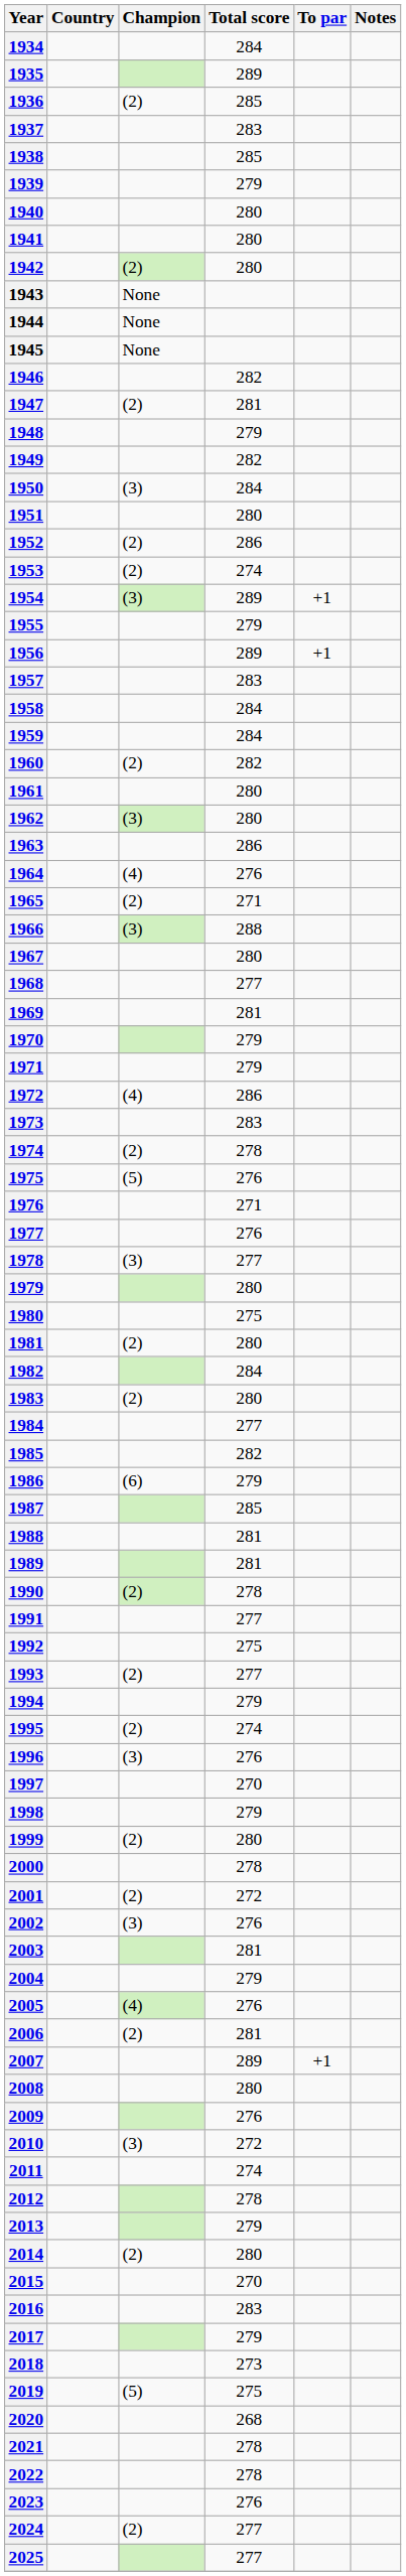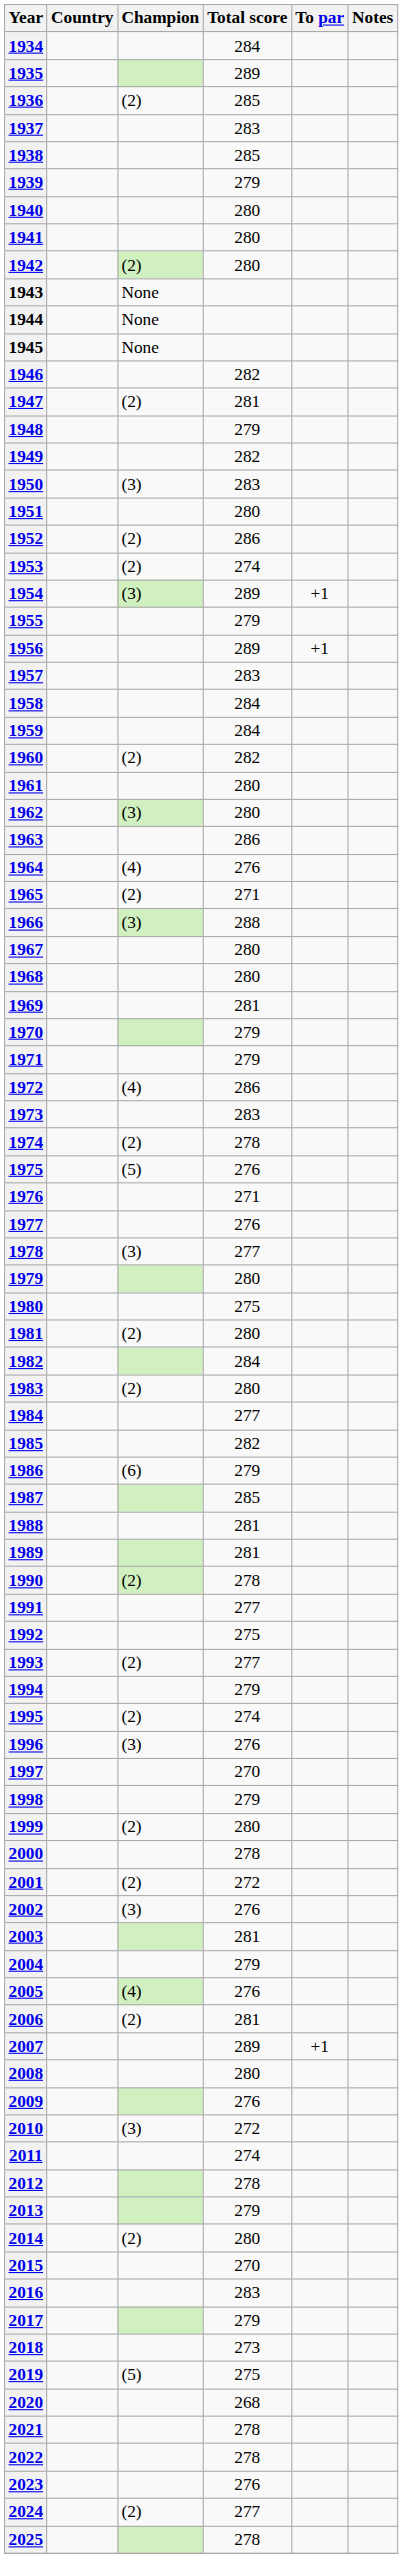 <table class="sortable plainrowheaders wikitable" style="text-align:left;">
 <tr>
 <th scope="col">Year</th>
 <th scope="col">Country</th>
 <th scope="col">Champion</th>
 <th scope="col">Total score</th>
 <th scope="col">To <a href='#'>par</a></th>
 <th scope="col">Notes</th>
 </tr>
 <tr>
 <th scope="row" style="text-align:center"><a href='#'>1934</a></th>
 <td></td>
 <td></td>
 <td align=center>284</td>
 <td align=center></td>
 <td align=center></td>
 </tr>
 <tr>
 <th scope="row" style="text-align:center"><a href='#'>1935</a></th>
 <td></td>
 <td style="background:#D0F0C0;"></td>
 <td align=center>289</td>
 <td align=center></td>
 <td align=center></td>
 </tr>
 <tr>
 <th scope="row" style="text-align:center"><a href='#'>1936</a></th>
 <td></td>
 <td> (2)</td>
 <td align=center>285</td>
 <td align=center></td>
 <td align=center></td>
 </tr>
 <tr>
 <th scope="row" style="text-align:center"><a href='#'>1937</a></th>
 <td></td>
 <td></td>
 <td align=center>283</td>
 <td align=center></td>
 <td align=center></td>
 </tr>
 <tr>
 <th scope="row" style="text-align:center"><a href='#'>1938</a></th>
 <td></td>
 <td></td>
 <td align=center>285</td>
 <td align=center></td>
 <td align=center></td>
 </tr>
 <tr>
 <th scope="row" style="text-align:center"><a href='#'>1939</a></th>
 <td></td>
 <td></td>
 <td align=center>279</td>
 <td align=center></td>
 <td align=center></td>
 </tr>
 <tr>
 <th scope="row" style="text-align:center"><a href='#'>1940</a></th>
 <td></td>
 <td></td>
 <td align=center>280</td>
 <td align=center></td>
 <td align=center></td>
 </tr>
 <tr>
 <th scope="row" style="text-align:center"><a href='#'>1941</a></th>
 <td></td>
 <td></td>
 <td align=center>280</td>
 <td align=center></td>
 <td align=center></td>
 </tr>
 <tr>
 <th scope="row" style="text-align:center"><a href='#'>1942</a></th>
 <td></td>
 <td style="background:#D0F0C0;"> (2) </td>
 <td align=center>280</td>
 <td align=center></td>
 <td align=center></td>
 </tr>
 <tr>
 <th scope="row" style="text-align:center">1943</th>
 <td align=center></td>
 <td>None</td>
 <td align=center></td>
 <td align=center></td>
 <td align=center></td>
 </tr>
 <tr>
 <th scope="row" style="text-align:center">1944</th>
 <td align=center></td>
 <td>None</td>
 <td align=center></td>
 <td align=center></td>
 <td align=center></td>
 </tr>
 <tr>
 <th scope="row" style="text-align:center">1945</th>
 <td align=center></td>
 <td>None</td>
 <td align=center></td>
 <td align=center></td>
 <td align=center></td>
 </tr>
 <tr>
 <th scope="row" style="text-align:center"><a href='#'>1946</a></th>
 <td></td>
 <td></td>
 <td align=center>282</td>
 <td align=center></td>
 <td align=center></td>
 </tr>
 <tr>
 <th scope="row" style="text-align:center"><a href='#'>1947</a></th>
 <td></td>
 <td> (2)</td>
 <td align=center>281</td>
 <td align=center></td>
 <td align=center></td>
 </tr>
 <tr>
 <th scope="row" style="text-align:center"><a href='#'>1948</a></th>
 <td></td>
 <td></td>
 <td align=center>279</td>
 <td align=center></td>
 <td align=center></td>
 </tr>
 <tr>
 <th scope="row" style="text-align:center"><a href='#'>1949</a></th>
 <td></td>
 <td></td>
 <td align=center>282</td>
 <td align=center></td>
 <td align=center></td>
 </tr>
 <tr>
 <th scope="row" style="text-align:center"><a href='#'>1950</a></th>
 <td></td>
 <td> (3)</td>
-<td align=center>284</td>
+<td align=center>283</td>
 <td align=center></td>
 <td align=center></td>
 </tr>
 <tr>
 <th scope="row" style="text-align:center"><a href='#'>1951</a></th>
 <td></td>
 <td></td>
 <td align=center>280</td>
 <td align=center></td>
 <td align=center></td>
 </tr>
 <tr>
 <th scope="row" style="text-align:center"><a href='#'>1952</a></th>
 <td></td>
 <td> (2)</td>
 <td align=center>286</td>
 <td align=center></td>
 <td align=center></td>
 </tr>
 <tr>
 <th scope="row" style="text-align:center"><a href='#'>1953</a></th>
 <td></td>
 <td> (2)</td>
 <td align=center>274</td>
 <td align=center></td>
 <td align=center></td>
 </tr>
 <tr>
 <th scope="row" style="text-align:center"><a href='#'>1954</a></th>
 <td></td>
 <td style="background:#D0F0C0;"> (3) </td>
 <td align=center>289</td>
 <td align=center>+1</td>
 <td align=center></td>
 </tr>
 <tr>
 <th scope="row" style="text-align:center"><a href='#'>1955</a></th>
 <td></td>
 <td></td>
 <td align=center>279</td>
 <td align=center></td>
 <td align=center></td>
 </tr>
 <tr>
 <th scope="row" style="text-align:center"><a href='#'>1956</a></th>
 <td></td>
 <td></td>
 <td align=center>289</td>
 <td align=center>+1</td>
 <td align=center></td>
 </tr>
 <tr>
 <th scope="row" style="text-align:center"><a href='#'>1957</a></th>
 <td></td>
 <td></td>
 <td align=center>283</td>
 <td align=center></td>
 <td align=center></td>
 </tr>
 <tr>
 <th scope="row" style="text-align:center"><a href='#'>1958</a></th>
 <td></td>
 <td></td>
 <td align=center>284</td>
 <td align=center></td>
 <td align=center></td>
 </tr>
 <tr>
 <th scope="row" style="text-align:center"><a href='#'>1959</a></th>
 <td></td>
 <td></td>
 <td align=center>284</td>
 <td align=center></td>
 <td align=center></td>
 </tr>
 <tr>
 <th scope="row" style="text-align:center"><a href='#'>1960</a></th>
 <td></td>
 <td> (2)</td>
 <td align=center>282</td>
 <td align=center></td>
 <td align=center></td>
 </tr>
 <tr>
 <th scope="row" style="text-align:center"><a href='#'>1961</a></th>
 <td></td>
 <td></td>
 <td align=center>280</td>
 <td align=center></td>
 <td align=center></td>
 </tr>
 <tr>
 <th scope="row" style="text-align:center"><a href='#'>1962</a></th>
 <td></td>
 <td style="background:#D0F0C0;"> (3) </td>
 <td align=center>280</td>
 <td align=center></td>
 <td align=center></td>
 </tr>
 <tr>
 <th scope="row" style="text-align:center"><a href='#'>1963</a></th>
 <td></td>
 <td></td>
 <td align=center>286</td>
 <td align=center></td>
 <td align=center></td>
 </tr>
 <tr>
 <th scope="row" style="text-align:center"><a href='#'>1964</a></th>
 <td></td>
 <td> (4)</td>
 <td align=center>276</td>
 <td align=center></td>
 <td align=center></td>
 </tr>
 <tr>
 <th scope="row" style="text-align:center"><a href='#'>1965</a></th>
 <td></td>
 <td> (2)</td>
 <td align=center>271</td>
 <td align=center></td>
 <td align=center></td>
 </tr>
 <tr>
 <th scope="row" style="text-align:center"><a href='#'>1966</a></th>
 <td></td>
 <td style="background:#D0F0C0;"> (3) </td>
 <td align=center>288</td>
 <td align=center></td>
 <td align=center></td>
 </tr>
 <tr>
 <th scope="row" style="text-align:center"><a href='#'>1967</a></th>
 <td></td>
 <td></td>
 <td align=center>280</td>
 <td align=center></td>
 <td align=center></td>
 </tr>
 <tr>
 <th scope="row" style="text-align:center"><a href='#'>1968</a></th>
 <td></td>
 <td></td>
-<td align=center>277</td>
+<td align=center>280</td>
 <td align=center></td>
 <td align=center></td>
 </tr>
 <tr>
 <th scope="row" style="text-align:center"><a href='#'>1969</a></th>
 <td></td>
 <td></td>
 <td align=center>281</td>
 <td align=center></td>
 <td align=center></td>
 </tr>
 <tr>
 <th scope="row" style="text-align:center"><a href='#'>1970</a></th>
 <td></td>
 <td style="background:#D0F0C0;"></td>
 <td align=center>279</td>
 <td align=center></td>
 <td align=center></td>
 </tr>
 <tr>
 <th scope="row" style="text-align:center"><a href='#'>1971</a></th>
 <td></td>
 <td></td>
 <td align=center>279</td>
 <td align=center></td>
 <td align=center></td>
 </tr>
 <tr>
 <th scope="row" style="text-align:center"><a href='#'>1972</a></th>
 <td></td>
 <td> (4)</td>
 <td align=center>286</td>
 <td align=center></td>
 <td align=center></td>
 </tr>
 <tr>
 <th scope="row" style="text-align:center"><a href='#'>1973</a></th>
 <td></td>
 <td></td>
 <td align=center>283</td>
 <td align=center></td>
 <td align=center></td>
 </tr>
 <tr>
 <th scope="row" style="text-align:center"><a href='#'>1974</a></th>
 <td></td>
 <td> (2)</td>
 <td align=center>278</td>
 <td align=center></td>
 <td align=center></td>
 </tr>
 <tr>
 <th scope="row" style="text-align:center"><a href='#'>1975</a></th>
 <td></td>
 <td> (5)</td>
 <td align=center>276</td>
 <td align=center></td>
 <td align=center></td>
 </tr>
 <tr>
 <th scope="row" style="text-align:center"><a href='#'>1976</a></th>
 <td></td>
 <td></td>
 <td align=center>271</td>
 <td align=center></td>
 <td align=center></td>
 </tr>
 <tr>
 <th scope="row" style="text-align:center"><a href='#'>1977</a></th>
 <td></td>
 <td></td>
 <td align=center>276</td>
 <td align=center></td>
 <td align=center></td>
 </tr>
 <tr>
 <th scope="row" style="text-align:center"><a href='#'>1978</a></th>
 <td></td>
 <td> (3)</td>
 <td align=center>277</td>
 <td align=center></td>
 <td align=center></td>
 </tr>
 <tr>
 <th scope="row" style="text-align:center"><a href='#'>1979</a></th>
 <td></td>
 <td style="background:#D0F0C0;"></td>
 <td align=center>280</td>
 <td align=center></td>
 <td align=center></td>
 </tr>
 <tr>
 <th scope="row" style="text-align:center"><a href='#'>1980</a></th>
 <td></td>
 <td></td>
 <td align=center>275</td>
 <td align=center></td>
 <td align=center></td>
 </tr>
 <tr>
 <th scope="row" style="text-align:center"><a href='#'>1981</a></th>
 <td></td>
 <td> (2)</td>
 <td align=center>280</td>
 <td align=center></td>
 <td align=center></td>
 </tr>
 <tr>
 <th scope="row" style="text-align:center"><a href='#'>1982</a></th>
 <td></td>
 <td style="background:#D0F0C0;"></td>
 <td align=center>284</td>
 <td align=center></td>
 <td align=center></td>
 </tr>
 <tr>
 <th scope="row" style="text-align:center"><a href='#'>1983</a></th>
 <td></td>
 <td> (2)</td>
 <td align=center>280</td>
 <td align=center></td>
 <td align=center></td>
 </tr>
 <tr>
 <th scope="row" style="text-align:center"><a href='#'>1984</a></th>
 <td></td>
 <td></td>
 <td align=center>277</td>
 <td align=center></td>
 <td align=center></td>
 </tr>
 <tr>
 <th scope="row" style="text-align:center"><a href='#'>1985</a></th>
 <td></td>
 <td></td>
 <td align=center>282</td>
 <td align=center></td>
 <td align=center></td>
 </tr>
 <tr>
 <th scope="row" style="text-align:center"><a href='#'>1986</a></th>
 <td></td>
 <td> (6)</td>
 <td align=center>279</td>
 <td align=center></td>
 <td align=center></td>
 </tr>
 <tr>
 <th scope="row" style="text-align:center"><a href='#'>1987</a></th>
 <td></td>
 <td style="background:#D0F0C0;"></td>
 <td align=center>285</td>
 <td align=center></td>
 <td align=center></td>
 </tr>
 <tr>
 <th scope="row" style="text-align:center"><a href='#'>1988</a></th>
 <td></td>
 <td></td>
 <td align=center>281</td>
 <td align=center></td>
 <td align=center></td>
 </tr>
 <tr>
 <th scope="row" style="text-align:center"><a href='#'>1989</a></th>
 <td></td>
 <td style="background:#D0F0C0;"></td>
 <td align=center>281</td>
 <td align=center></td>
 <td align=center></td>
 </tr>
 <tr>
 <th scope="row" style="text-align:center"><a href='#'>1990</a></th>
 <td></td>
 <td style="background:#D0F0C0;"> (2) </td>
 <td align=center>278</td>
 <td align=center></td>
 <td align=center></td>
 </tr>
 <tr>
 <th scope="row" style="text-align:center"><a href='#'>1991</a></th>
 <td></td>
 <td></td>
 <td align=center>277</td>
 <td align=center></td>
 <td align=center></td>
 </tr>
 <tr>
 <th scope="row" style="text-align:center"><a href='#'>1992</a></th>
 <td></td>
 <td></td>
 <td align=center>275</td>
 <td align=center></td>
 <td align=center></td>
 </tr>
 <tr>
 <th scope="row" style="text-align:center"><a href='#'>1993</a></th>
 <td></td>
 <td> (2)</td>
 <td align=center>277</td>
 <td align=center></td>
 <td align=center></td>
 </tr>
 <tr>
 <th scope="row" style="text-align:center"><a href='#'>1994</a></th>
 <td></td>
 <td></td>
 <td align=center>279</td>
 <td align=center></td>
 <td align=center></td>
 </tr>
 <tr>
 <th scope="row" style="text-align:center"><a href='#'>1995</a></th>
 <td></td>
 <td> (2)</td>
 <td align=center>274</td>
 <td align=center></td>
 <td align=center></td>
 </tr>
 <tr>
 <th scope="row" style="text-align:center"><a href='#'>1996</a></th>
 <td></td>
 <td> (3)</td>
 <td align=center>276</td>
 <td align=center></td>
 <td align=center></td>
 </tr>
 <tr>
 <th scope="row" style="text-align:center"><a href='#'>1997</a></th>
 <td></td>
 <td></td>
 <td align=center>270</td>
 <td align=center></td>
 <td align=center></td>
 </tr>
 <tr>
 <th scope="row" style="text-align:center"><a href='#'>1998</a></th>
 <td></td>
 <td></td>
 <td align=center>279</td>
 <td align=center></td>
 <td align=center></td>
 </tr>
 <tr>
 <th scope="row" style="text-align:center"><a href='#'>1999</a></th>
 <td></td>
 <td> (2)</td>
 <td align=center>280</td>
 <td align=center></td>
 <td align=center></td>
 </tr>
 <tr>
 <th scope="row" style="text-align:center"><a href='#'>2000</a></th>
 <td></td>
 <td></td>
 <td align=center>278</td>
 <td align=center></td>
 <td align=center></td>
 </tr>
 <tr>
 <th scope="row" style="text-align:center"><a href='#'>2001</a></th>
 <td></td>
 <td> (2)</td>
 <td align=center>272</td>
 <td align=center></td>
 <td align=center></td>
 </tr>
 <tr>
 <th scope="row" style="text-align:center"><a href='#'>2002</a></th>
 <td></td>
 <td> (3)</td>
 <td align=center>276</td>
 <td align=center></td>
 <td align=center></td>
 </tr>
 <tr>
 <th scope="row" style="text-align:center"><a href='#'>2003</a></th>
 <td></td>
 <td style="background:#D0F0C0;"></td>
 <td align=center>281</td>
 <td align=center></td>
 <td align=center></td>
 </tr>
 <tr>
 <th scope="row" style="text-align:center"><a href='#'>2004</a></th>
 <td></td>
 <td></td>
 <td align=center>279</td>
 <td align=center></td>
 <td align=center></td>
 </tr>
 <tr>
 <th scope="row" style="text-align:center"><a href='#'>2005</a></th>
 <td></td>
 <td style="background:#D0F0C0;"> (4) </td>
 <td align=center>276</td>
 <td align=center></td>
 <td align=center></td>
 </tr>
 <tr>
 <th scope="row" style="text-align:center"><a href='#'>2006</a></th>
 <td></td>
 <td> (2)</td>
 <td align=center>281</td>
 <td align=center></td>
 <td align=center></td>
 </tr>
 <tr>
 <th scope="row" style="text-align:center"><a href='#'>2007</a></th>
 <td></td>
 <td></td>
 <td align=center>289</td>
 <td align=center>+1</td>
 <td align=center></td>
 </tr>
 <tr>
 <th scope="row" style="text-align:center"><a href='#'>2008</a></th>
 <td></td>
 <td></td>
 <td align=center>280</td>
 <td align=center></td>
 <td align=center></td>
 </tr>
 <tr>
 <th scope="row" style="text-align:center"><a href='#'>2009</a></th>
 <td></td>
 <td style="background:#D0F0C0;"></td>
 <td align=center>276</td>
 <td align=center></td>
 <td align=center></td>
 </tr>
 <tr>
 <th scope="row" style="text-align:center"><a href='#'>2010</a></th>
 <td></td>
 <td> (3)</td>
 <td align=center>272</td>
 <td align=center></td>
 <td align=center></td>
 </tr>
 <tr>
 <th scope="row" style="text-align:center"><a href='#'>2011</a></th>
 <td></td>
 <td></td>
 <td align=center>274</td>
 <td align=center></td>
 <td align=center></td>
 </tr>
 <tr>
 <th scope="row" style="text-align:center"><a href='#'>2012</a></th>
 <td></td>
 <td style="background:#D0F0C0;"></td>
 <td align=center>278</td>
 <td align=center></td>
 <td align=center></td>
 </tr>
 <tr>
 <th scope="row" style="text-align:center"><a href='#'>2013</a></th>
 <td></td>
 <td style="background:#D0F0C0;"></td>
 <td align=center>279</td>
 <td align=center></td>
 <td align=center></td>
 </tr>
 <tr>
 <th scope="row" style="text-align:center"><a href='#'>2014</a></th>
 <td></td>
 <td> (2)</td>
 <td align=center>280</td>
 <td align=center></td>
 <td align=center></td>
 </tr>
 <tr>
 <th scope="row" style="text-align:center"><a href='#'>2015</a></th>
 <td></td>
 <td></td>
 <td align=center>270</td>
 <td align=center></td>
 <td align=center></td>
 </tr>
 <tr>
 <th scope="row" style="text-align:center"><a href='#'>2016</a></th>
 <td></td>
 <td></td>
 <td align=center>283</td>
 <td align=center></td>
 <td align=center></td>
 </tr>
 <tr>
 <th scope="row" style="text-align:center"><a href='#'>2017</a></th>
 <td></td>
 <td style="background:#D0F0C0;"></td>
 <td align=center>279</td>
 <td align=center></td>
 <td align=center></td>
 </tr>
 <tr>
 <th scope="row" style="text-align:center"><a href='#'>2018</a></th>
 <td></td>
 <td></td>
 <td align=center>273</td>
 <td align=center></td>
 <td align=center></td>
 </tr>
 <tr>
 <th scope="row" style="text-align:center"><a href='#'>2019</a></th>
 <td></td>
 <td> (5)</td>
 <td align=center>275</td>
 <td align=center></td>
 <td align=center></td>
 </tr>
 <tr>
 <th scope="row" style="text-align:center"><a href='#'>2020</a></th>
 <td></td>
 <td></td>
 <td align=center>268</td>
 <td align=center></td>
 <td align=center></td>
 </tr>
 <tr>
 <th scope="row" style="text-align:center"><a href='#'>2021</a></th>
 <td></td>
 <td></td>
 <td align=center>278</td>
 <td align=center></td>
 <td align=center></td>
 </tr>
 <tr>
 <th scope="row" style="text-align:center"><a href='#'>2022</a></th>
 <td></td>
 <td></td>
 <td align=center>278</td>
 <td align=center></td>
 <td align=center></td>
 </tr>
 <tr>
 <th scope="row" style="text-align:center"><a href='#'>2023</a></th>
 <td></td>
 <td></td>
 <td align=center>276</td>
 <td align=center></td>
 <td align=center></td>
 </tr>
 <tr>
 <th scope="row" style="text-align:center"><a href='#'>2024</a></th>
 <td></td>
 <td> (2)</td>
 <td align=center>277</td>
 <td align=center></td>
 <td align=center></td>
 </tr>
 <tr>
 <th scope="row" style="text-align:center"><a href='#'>2025</a></th>
 <td></td>
 <td style="background:#D0F0C0;"></td>
-<td align=center>277</td>
+<td align=center>278</td>
 <td align=center></td>
 <td align=center></td>
 </tr>
 <tr>
 </tr>
 </table>
